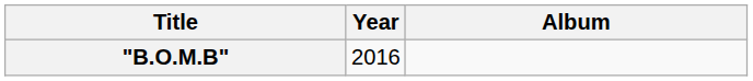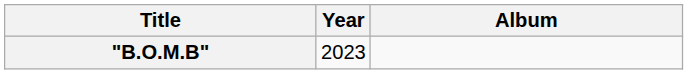 <table class="wikitable plainrowheaders" style="text-align:center;">
 <tr>
 <th scope="col" style="width:15em">Title</th>
 <th scope="col">Year</th>
 <th scope="col" style="width:15em">Album</th>
 </tr>
 <tr>
 <th scope="row">"B.O.M.B" </th>
-<td>2016</td>
+<td>2023</td>
 <td></td>
 </tr>
 </table>
